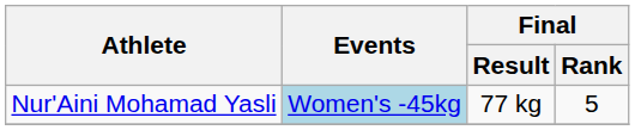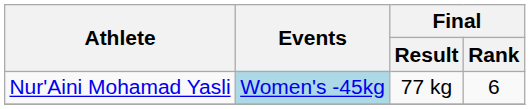 <table class=wikitable>
 <tr>
 <th rowspan="2">Athlete</th>
 <th rowspan="2">Events</th>
 <th colspan="2">Final</th>
 </tr>
 <tr>
 <th>Result</th>
 <th>Rank</th>
 </tr>
 <tr>
 <td><a href='#'>Nur'Aini Mohamad Yasli</a></td>
 <td style="background: lightblue;"><a href='#'>Women's -45kg</a></td>
 <td align="center">77 kg</td>
-<td align="center">5</td>
+<td align="center">6</td>
 </tr>
 <tr>
 </tr>
 </table>
